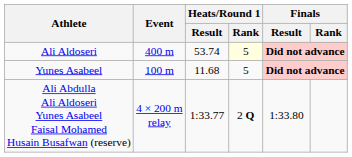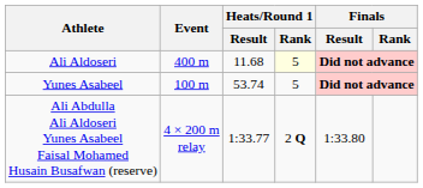 <table class=wikitable style="text-align:center; font-size:90%">
 <tr>
 <th rowspan="2">Athlete</th>
 <th rowspan="2">Event</th>
 <th colspan="2">Heats/Round 1</th>
 <th colspan="2">Finals</th>
 </tr>
 <tr>
 <th>Result</th>
 <th>Rank</th>
 <th>Result</th>
 <th>Rank</th>
 </tr>
 <tr>
 <td><a href='#'>Ali Aldoseri</a></td>
 <td><a href='#'>400 m</a></td>
-<td>53.74</td>
+<td>11.68</td>
 <td style="background: lightyellow;">5</td>
 <td align=center colspan="2" bgcolor="#ffcccc"><strong>Did not advance</strong></td>
 </tr>
 <tr>
 <td><a href='#'>Yunes Asabeel</a></td>
 <td><a href='#'>100 m</a></td>
-<td>11.68</td>
+<td>53.74</td>
 <td>5</td>
 <td align=center colspan="2" bgcolor="#ffcccc"><strong>Did not advance</strong></td>
 </tr>
 <tr>
 <td><a href='#'>Ali Abdulla</a><br><a href='#'>Ali Aldoseri</a><br><a href='#'>Yunes Asabeel</a><br><a href='#'>Faisal Mohamed</a><br><a href='#'>Husain Busafwan</a> (reserve)</td>
 <td><a href='#'>4 × 200 m <br>relay</a></td>
 <td>1:33.77</td>
 <td>2 <strong>Q</strong></td>
 <td>1:33.80</td>
 <td></td>
 </tr>
 </table>
